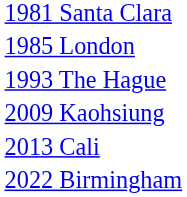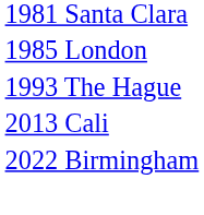 <table>
 <tr>
 <td><a href='#'>1981 Santa Clara</a></td>
 <td></td>
 <td></td>
 <td></td>
 </tr>
 <tr>
 <td><a href='#'>1985 London</a></td>
 <td></td>
 <td></td>
 <td></td>
 </tr>
 <tr>
 <td><a href='#'>1993 The Hague</a></td>
 <td></td>
 <td></td>
 <td></td>
 </tr>
 <tr>
-<td><a href='#'>2009 Kaohsiung</a></td>
-<td></td>
-<td></td>
-<td></td>
-</tr>
-<tr>
 <td><a href='#'>2013 Cali</a></td>
 <td></td>
 <td></td>
 <td></td>
 </tr>
 <tr>
 <td><a href='#'>2022 Birmingham</a></td>
 <td></td>
 <td></td>
 <td></td>
 </tr>
 </table>
